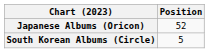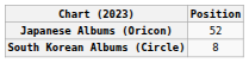 <table class="wikitable plainrowheaders sortable" style="text-align:center">
 <tr>
 <th scope="col">Chart (2023)</th>
 <th scope="col">Position</th>
 </tr>
 <tr>
 <th scope="row">Japanese Albums (Oricon)</th>
 <td>52</td>
 </tr>
 <tr>
 <th scope="row">South Korean Albums (Circle)</th>
-<td>5</td>
+<td>8</td>
 </tr>
 </table>
